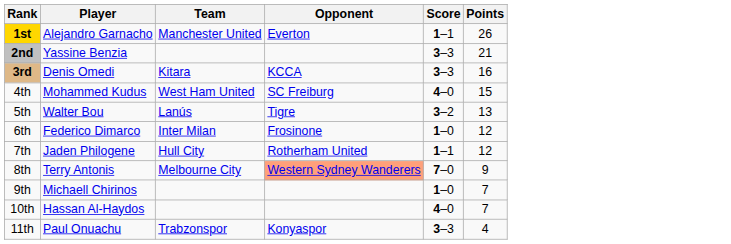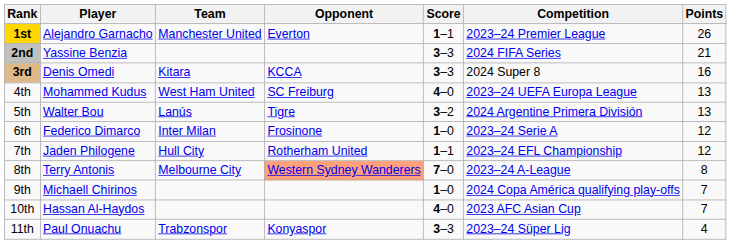 <table class="wikitable">
 <tr>
 <th>Rank</th>
 <th>Player</th>
 <th>Team</th>
 <th>Opponent</th>
 <th>Score</th>
+<th>Competition</th>
 <th>Points</th>
 </tr>
 <tr>
 <td scope=col style="background-color: gold" align="center"><strong>1st</strong></td>
 <td> <a href='#'>Alejandro Garnacho</a></td>
 <td> <a href='#'>Manchester United</a></td>
 <td> <a href='#'>Everton</a></td>
 <td align="center"><strong>1</strong>–1</td>
+<td><a href='#'>2023–24 Premier League</a></td>
 <td align="center">26</td>
 </tr>
 <tr>
 <td scope=col style="background-color: silver" align="center"><strong>2nd</strong></td>
 <td> <a href='#'>Yassine Benzia</a></td>
 <td></td>
 <td></td>
 <td align="center"><strong>3</strong>–3</td>
+<td><a href='#'>2024 FIFA Series</a></td>
 <td align="center">21</td>
 </tr>
 <tr>
 <td scope=col style="background-color: burlywood" align="center"><strong>3rd</strong></td>
 <td> <a href='#'>Denis Omedi</a></td>
 <td> <a href='#'>Kitara</a></td>
 <td> <a href='#'>KCCA</a></td>
 <td align="center"><strong>3</strong>–3</td>
+<td>2024 Super 8</td>
 <td align="center">16</td>
 </tr>
 <tr>
 <td scope=col align="center">4th</td>
 <td> <a href='#'>Mohammed Kudus</a></td>
 <td> <a href='#'>West Ham United</a></td>
 <td> <a href='#'>SC Freiburg</a></td>
 <td align="center"><strong>4</strong>–0</td>
-<td align="center">15</td>
+<td><a href='#'>2023–24 UEFA Europa League</a></td>
+<td align="center">13</td>
 </tr>
 <tr>
 <td scope=col align="center">5th</td>
 <td> <a href='#'>Walter Bou</a></td>
 <td> <a href='#'>Lanús</a></td>
 <td> <a href='#'>Tigre</a></td>
 <td align="center"><strong>3</strong>–2</td>
+<td><a href='#'>2024 Argentine Primera División</a></td>
 <td align="center">13</td>
 </tr>
 <tr>
 <td scope=col align="center">6th</td>
 <td> <a href='#'>Federico Dimarco</a></td>
 <td> <a href='#'>Inter Milan</a></td>
 <td> <a href='#'>Frosinone</a></td>
 <td align="center"><strong>1</strong>–0</td>
+<td><a href='#'>2023–24 Serie A</a></td>
 <td align="center">12</td>
 </tr>
 <tr>
 <td scope=col align="center">7th</td>
 <td> <a href='#'>Jaden Philogene</a></td>
 <td> <a href='#'>Hull City</a></td>
 <td> <a href='#'> Rotherham United</a></td>
 <td align="center"><strong>1</strong>–1</td>
+<td><a href='#'>2023–24 EFL Championship</a></td>
 <td align="center">12</td>
 </tr>
 <tr>
 <td scope=col align="center">8th</td>
 <td> <a href='#'>Terry Antonis</a></td>
 <td> <a href='#'> Melbourne City</a></td>
 <td style="background: lightsalmon;"> <a href='#'> Western Sydney Wanderers</a></td>
 <td align="center"><strong>7</strong>–0</td>
-<td align="center">9</td>
+<td><a href='#'>2023–24 A-League</a></td>
+<td align="center">8</td>
 </tr>
 <tr>
 <td scope=col align="center">9th</td>
 <td> <a href='#'>Michaell Chirinos</a></td>
 <td></td>
 <td></td>
 <td align="center"><strong>1</strong>–0</td>
+<td><a href='#'>2024 Copa América qualifying play-offs</a></td>
 <td align="center">7</td>
 </tr>
 <tr>
 <td scope=col align="center">10th</td>
 <td> <a href='#'>Hassan Al-Haydos</a></td>
 <td></td>
 <td></td>
 <td align="center"><strong>4</strong>–0</td>
+<td><a href='#'>2023 AFC Asian Cup</a></td>
 <td align="center">7</td>
 </tr>
 <tr>
 <td scope=col align="center">11th</td>
 <td> <a href='#'>Paul Onuachu</a></td>
 <td> <a href='#'>Trabzonspor</a></td>
 <td> <a href='#'>Konyaspor</a></td>
 <td align="center"><strong>3</strong>–3</td>
+<td><a href='#'>2023–24 Süper Lig</a></td>
 <td align="center">4</td>
 </tr>
 </table>
